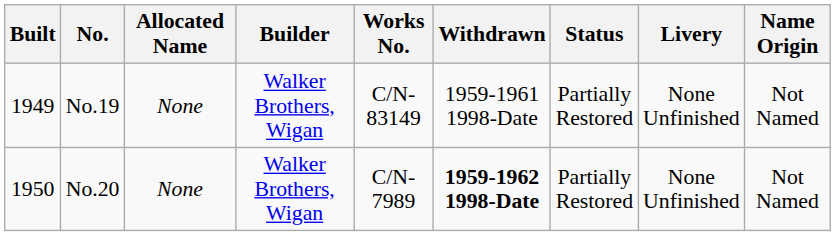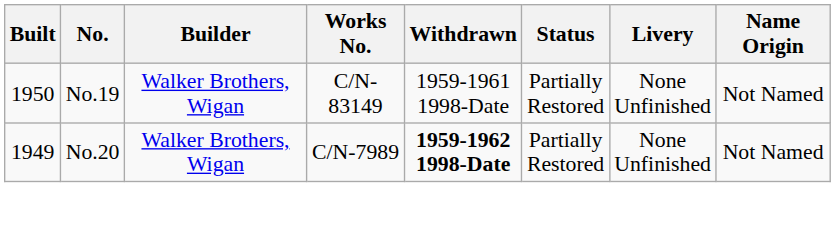 <table class="wikitable">
 <tr>
 <th>Built</th>
 <th>No.</th>
-<th>Allocated Name</th>
 <th>Builder</th>
 <th>Works No.</th>
 <th>Withdrawn</th>
 <th>Status</th>
 <th>Livery</th>
 <th>Name Origin</th>
 </tr>
 <tr>
-<td align="center">1949</td>
+<td align="center">1950</td>
 <td align="center">No.19</td>
-<td align="center"><em>None</em></td>
 <td align="center"><a href='#'>Walker Brothers, Wigan</a></td>
 <td align="center">C/N-83149</td>
 <td align="center">1959-1961<br>1998-Date</td>
 <td align="center">Partially<br>Restored</td>
 <td align="center">None<br>Unfinished</td>
 <td align="center">Not Named</td>
 </tr>
 <tr>
-<td align="center">1950</td>
+<td align="center">1949</td>
 <td align="center">No.20</td>
-<td align="center"><em>None</em></td>
 <td align="center"><a href='#'>Walker Brothers, Wigan</a></td>
 <td align="center">C/N-7989</td>
 <td align="center"><strong>1959-1962<br>1998-Date</strong></td>
 <td align="center">Partially<br>Restored</td>
 <td align="center">None<br>Unfinished</td>
 <td align="center">Not Named</td>
 </tr>
 </table>
